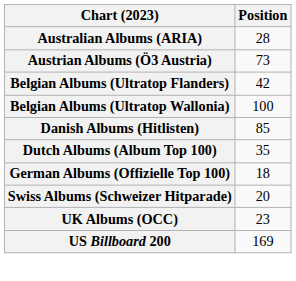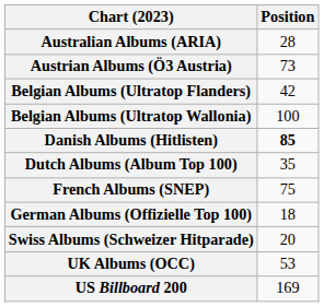 <table class="wikitable sortable plainrowheaders" style="text-align:center">
 <tr>
 <th scope="col">Chart (2023)</th>
 <th scope="col">Position</th>
 </tr>
 <tr>
 <th scope="row">Australian Albums (ARIA)</th>
 <td>28</td>
 </tr>
 <tr>
 <th scope="row">Austrian Albums (Ö3 Austria)</th>
 <td>73</td>
 </tr>
 <tr>
 <th scope="row">Belgian Albums (Ultratop Flanders)</th>
 <td>42</td>
 </tr>
 <tr>
 <th scope="row">Belgian Albums (Ultratop Wallonia)</th>
 <td>100</td>
 </tr>
 <tr>
 <th scope="row">Danish Albums (Hitlisten)</th>
-<td>85</td>
+<td><strong>85</strong></td>
 </tr>
 <tr>
 <th scope="row">Dutch Albums (Album Top 100)</th>
 <td>35</td>
+</tr>
+<tr>
+<th scope="row">French Albums (SNEP)</th>
+<td>75</td>
 </tr>
 <tr>
 <th scope="row">German Albums (Offizielle Top 100)</th>
 <td>18</td>
 </tr>
 <tr>
 <th scope="row">Swiss Albums (Schweizer Hitparade)</th>
 <td>20</td>
 </tr>
 <tr>
 <th scope="row">UK Albums (OCC)</th>
-<td>23</td>
+<td>53</td>
 </tr>
 <tr>
 <th scope="row">US <em>Billboard</em> 200</th>
 <td>169</td>
 </tr>
 </table>
